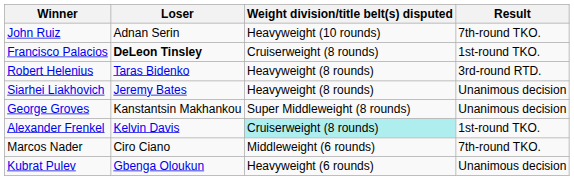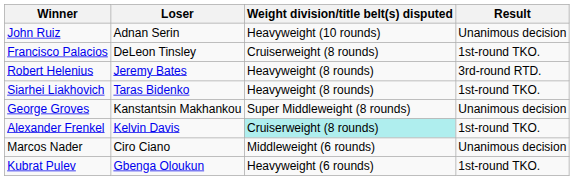 <table class=wikitable>
 <tr>
 <th>Winner</th>
 <th>Loser</th>
 <th>Weight division/title belt(s) disputed</th>
 <th>Result</th>
 </tr>
 <tr>
 <td> <a href='#'>John Ruiz</a></td>
 <td> Adnan Serin</td>
 <td>Heavyweight (10 rounds)</td>
-<td>7th-round TKO.</td>
+<td>Unanimous decision</td>
 </tr>
 <tr>
 <td> <a href='#'>Francisco Palacios</a></td>
-<td><strong> DeLeon Tinsley</strong></td>
+<td> DeLeon Tinsley</td>
 <td>Cruiserweight (8 rounds)</td>
 <td>1st-round TKO.</td>
 </tr>
 <tr>
 <td> <a href='#'>Robert Helenius</a></td>
-<td> <a href='#'>Taras Bidenko</a></td>
+<td> <a href='#'>Jeremy Bates</a></td>
 <td>Heavyweight (8 rounds)</td>
 <td>3rd-round RTD.</td>
 </tr>
 <tr>
 <td> <a href='#'>Siarhei Liakhovich</a></td>
-<td> <a href='#'>Jeremy Bates</a></td>
+<td> <a href='#'>Taras Bidenko</a></td>
 <td>Heavyweight (8 rounds)</td>
-<td>Unanimous decision</td>
+<td>1st-round TKO.</td>
 </tr>
 <tr>
 <td> <a href='#'>George Groves</a></td>
 <td> Kanstantsin Makhankou</td>
 <td>Super Middleweight (8 rounds)</td>
 <td>Unanimous decision</td>
 </tr>
 <tr>
 <td> <a href='#'>Alexander Frenkel</a></td>
 <td> <a href='#'>Kelvin Davis</a></td>
 <td style="background: paleturquoise;">Cruiserweight (8 rounds)</td>
 <td>1st-round TKO.</td>
 </tr>
 <tr>
 <td> Marcos Nader</td>
 <td> Ciro Ciano</td>
 <td>Middleweight (6 rounds)</td>
-<td>7th-round TKO.</td>
+<td>Unanimous decision</td>
 </tr>
 <tr>
 <td> <a href='#'>Kubrat Pulev</a></td>
 <td> <a href='#'>Gbenga Oloukun</a></td>
 <td>Heavyweight (6 rounds)</td>
-<td>Unanimous decision</td>
+<td>1st-round TKO.</td>
 </tr>
 </table>
